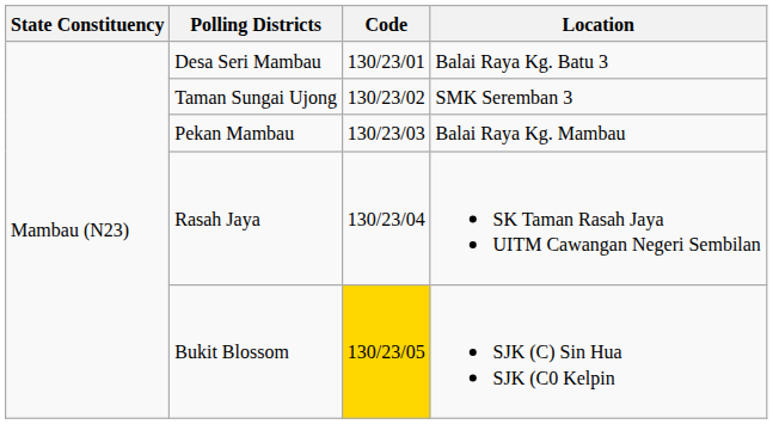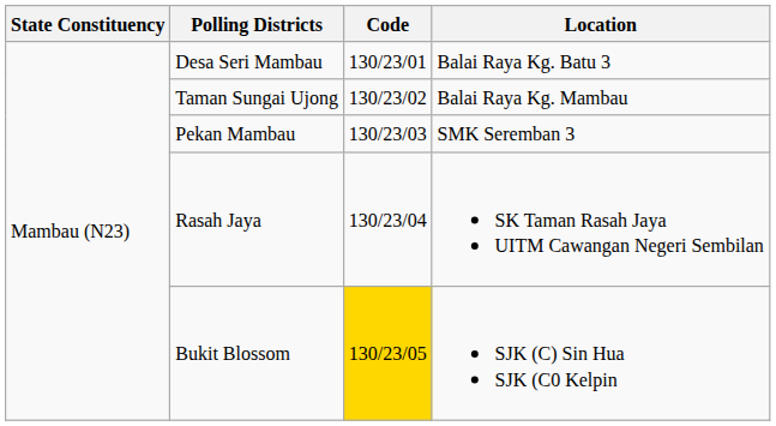 <table class="wikitable sortable mw-collapsible">
 <tr>
 <th><small>State Constituency</small></th>
 <th><small>Polling Districts</small></th>
 <th><small>Code</small></th>
 <th><small>Location</small></th>
 </tr>
 <tr>
 <td rowspan="5"><small>Mambau (N23)</small></td>
 <td><small>Desa Seri Mambau</small></td>
 <td><small>130/23/01</small></td>
 <td><small>Balai Raya Kg. Batu 3</small></td>
 </tr>
 <tr>
 <td><small>Taman Sungai Ujong</small></td>
 <td><small>130/23/02</small></td>
-<td><small>SMK Seremban 3</small></td>
+<td><small>Balai Raya Kg. Mambau</small></td>
 </tr>
 <tr>
 <td><small>Pekan Mambau</small></td>
 <td><small>130/23/03</small></td>
-<td><small>Balai Raya Kg. Mambau</small></td>
+<td><small>SMK Seremban 3</small></td>
 </tr>
 <tr>
 <td><small>Rasah Jaya</small></td>
 <td><small>130/23/04</small></td>
 <td><br><ul><li><small>SK Taman Rasah Jaya</small></li><li><small>UITM Cawangan Negeri Sembilan</small></li></ul></td>
 </tr>
 <tr>
 <td><small>Bukit Blossom</small></td>
 <td style="background: gold;"><small>130/23/05</small></td>
 <td><br><ul><li><small>SJK (C) Sin Hua</small></li><li><small>SJK (C0 Kelpin</small></li></ul></td>
 </tr>
 </table>
